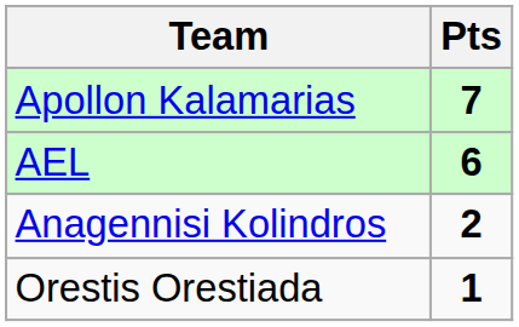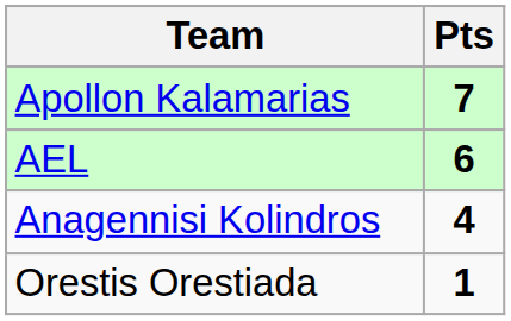 <table class="wikitable" style="text-align: center;">
 <tr>
 <th width=165>Team</th>
 <th width=20>Pts</th>
 </tr>
 <tr bgcolor="#ccffcc">
 <td align=left><a href='#'>Apollon Kalamarias</a></td>
 <td><strong>7</strong></td>
 </tr>
 <tr bgcolor="#ccffcc">
 <td align=left><a href='#'>AEL</a></td>
 <td><strong>6</strong></td>
 </tr>
 <tr>
 <td align=left><a href='#'>Anagennisi Kolindros</a></td>
-<td><strong>2</strong></td>
+<td><strong>4</strong></td>
 </tr>
 <tr>
 <td align=left>Orestis Orestiada</td>
 <td><strong>1</strong></td>
 </tr>
 </table>
